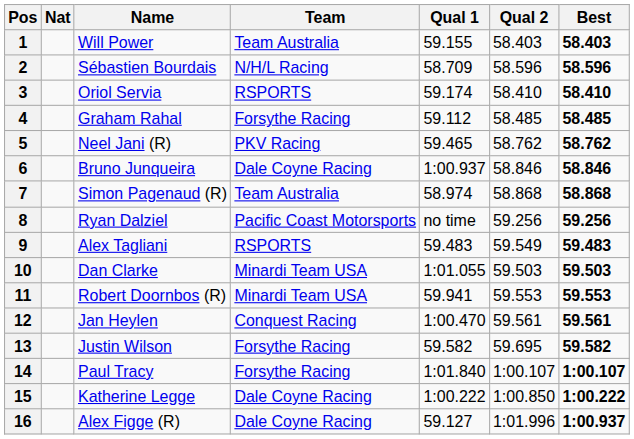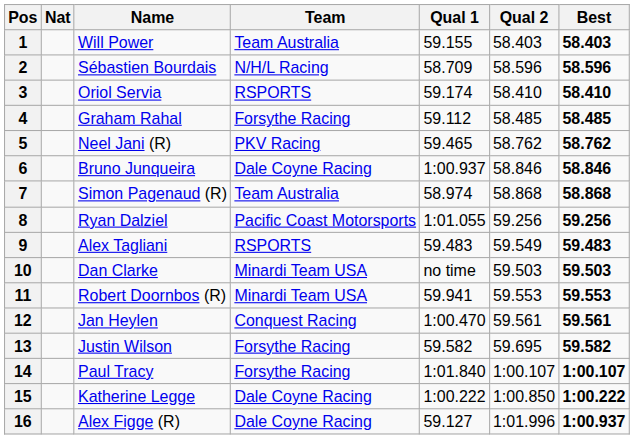 <table class="wikitable" style="font-size: 95%;">
 <tr>
 <th>Pos</th>
 <th>Nat</th>
 <th>Name</th>
 <th>Team</th>
 <th>Qual 1</th>
 <th>Qual 2</th>
 <th>Best</th>
 </tr>
 <tr>
 <th>1</th>
 <td></td>
 <td><a href='#'>Will Power</a></td>
 <td><a href='#'>Team Australia</a></td>
 <td>59.155</td>
 <td>58.403</td>
 <td><strong>58.403</strong></td>
 </tr>
 <tr>
 <th>2</th>
 <td></td>
 <td><a href='#'>Sébastien Bourdais</a></td>
 <td><a href='#'>N/H/L Racing</a></td>
 <td>58.709</td>
 <td>58.596</td>
 <td><strong>58.596</strong></td>
 </tr>
 <tr>
 <th>3</th>
 <td></td>
 <td><a href='#'>Oriol Servia</a></td>
 <td><a href='#'>RSPORTS</a></td>
 <td>59.174</td>
 <td>58.410</td>
 <td><strong>58.410</strong></td>
 </tr>
 <tr>
 <th>4</th>
 <td></td>
 <td><a href='#'>Graham Rahal</a></td>
 <td><a href='#'>Forsythe Racing</a></td>
 <td>59.112</td>
 <td>58.485</td>
 <td><strong>58.485</strong></td>
 </tr>
 <tr>
 <th>5</th>
 <td></td>
 <td><a href='#'>Neel Jani</a> (R)</td>
 <td><a href='#'>PKV Racing</a></td>
 <td>59.465</td>
 <td>58.762</td>
 <td><strong>58.762</strong></td>
 </tr>
 <tr>
 <th>6</th>
 <td></td>
 <td><a href='#'>Bruno Junqueira</a></td>
 <td><a href='#'>Dale Coyne Racing</a></td>
 <td>1:00.937</td>
 <td>58.846</td>
 <td><strong>58.846</strong></td>
 </tr>
 <tr>
 <th>7</th>
 <td></td>
 <td><a href='#'>Simon Pagenaud</a> (R)</td>
 <td><a href='#'>Team Australia</a></td>
 <td>58.974</td>
 <td>58.868</td>
 <td><strong>58.868</strong></td>
 </tr>
 <tr>
 <th>8</th>
 <td></td>
 <td><a href='#'>Ryan Dalziel</a></td>
 <td><a href='#'>Pacific Coast Motorsports</a></td>
-<td>no time</td>
+<td>1:01.055</td>
 <td>59.256</td>
 <td><strong>59.256</strong></td>
 </tr>
 <tr>
 <th>9</th>
 <td></td>
 <td><a href='#'>Alex Tagliani</a></td>
 <td><a href='#'>RSPORTS</a></td>
 <td>59.483</td>
 <td>59.549</td>
 <td><strong>59.483</strong></td>
 </tr>
 <tr>
 <th>10</th>
 <td></td>
 <td><a href='#'>Dan Clarke</a></td>
 <td><a href='#'>Minardi Team USA</a></td>
-<td>1:01.055</td>
+<td>no time</td>
 <td>59.503</td>
 <td><strong>59.503</strong></td>
 </tr>
 <tr>
 <th>11</th>
 <td></td>
 <td><a href='#'>Robert Doornbos</a> (R)</td>
 <td><a href='#'>Minardi Team USA</a></td>
 <td>59.941</td>
 <td>59.553</td>
 <td><strong>59.553</strong></td>
 </tr>
 <tr>
 <th>12</th>
 <td></td>
 <td><a href='#'>Jan Heylen</a></td>
 <td><a href='#'>Conquest Racing</a></td>
 <td>1:00.470</td>
 <td>59.561</td>
 <td><strong>59.561</strong></td>
 </tr>
 <tr>
 <th>13</th>
 <td></td>
 <td><a href='#'>Justin Wilson</a></td>
 <td><a href='#'>Forsythe Racing</a></td>
 <td>59.582</td>
 <td>59.695</td>
 <td><strong>59.582</strong></td>
 </tr>
 <tr>
 <th>14</th>
 <td></td>
 <td><a href='#'>Paul Tracy</a></td>
 <td><a href='#'>Forsythe Racing</a></td>
 <td>1:01.840</td>
 <td>1:00.107</td>
 <td><strong>1:00.107</strong></td>
 </tr>
 <tr>
 <th>15</th>
 <td></td>
 <td><a href='#'>Katherine Legge</a></td>
 <td><a href='#'>Dale Coyne Racing</a></td>
 <td>1:00.222</td>
 <td>1:00.850</td>
 <td><strong>1:00.222</strong></td>
 </tr>
 <tr>
 <th>16</th>
 <td></td>
 <td><a href='#'>Alex Figge</a> (R)</td>
 <td><a href='#'>Dale Coyne Racing</a></td>
 <td>59.127</td>
 <td>1:01.996</td>
 <td><strong>1:00.937</strong></td>
 </tr>
 </table>
